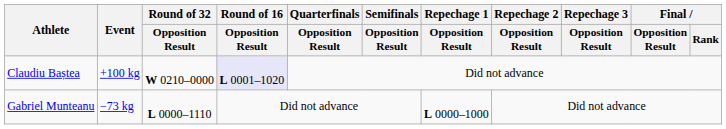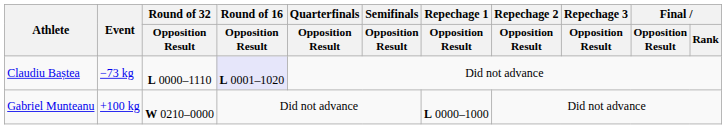 <table class="wikitable" style="font-size:90%">
 <tr>
 <th rowspan="2">Athlete</th>
 <th rowspan="2">Event</th>
 <th>Round of 32</th>
 <th>Round of 16</th>
 <th>Quarterfinals</th>
 <th>Semifinals</th>
 <th>Repechage 1</th>
 <th>Repechage 2</th>
 <th>Repechage 3</th>
 <th colspan=2>Final / </th>
 </tr>
 <tr style="font-size:95%">
 <th>Opposition<br>Result</th>
 <th>Opposition<br>Result</th>
 <th>Opposition<br>Result</th>
 <th>Opposition<br>Result</th>
 <th>Opposition<br>Result</th>
 <th>Opposition<br>Result</th>
 <th>Opposition<br>Result</th>
 <th>Opposition<br>Result</th>
 <th>Rank</th>
 </tr>
 <tr align=center>
 <td align=left><a href='#'>Claudiu Baștea</a></td>
-<td align=left><a href='#'>+100 kg</a></td>
-<td><br><strong>W</strong> 0210–0000</td>
+<td align=left><a href='#'>−73 kg</a></td>
+<td><br><strong>L</strong> 0000–1110</td>
 <td style="background: lavender;"><br><strong>L</strong> 0001–1020</td>
 <td colspan=7>Did not advance</td>
 </tr>
 <tr align=center>
 <td align=left><a href='#'>Gabriel Munteanu</a></td>
-<td align=left><a href='#'>−73 kg</a></td>
-<td><br><strong>L</strong> 0000–1110</td>
+<td align=left><a href='#'>+100 kg</a></td>
+<td><br><strong>W</strong> 0210–0000</td>
 <td colspan=3>Did not advance</td>
 <td><br><strong>L</strong> 0000–1000</td>
 <td colspan=4>Did not advance</td>
 </tr>
 </table>
